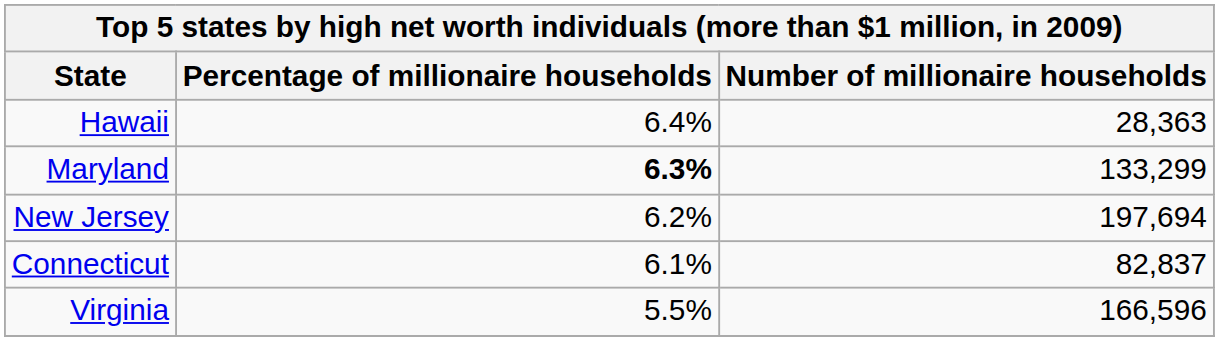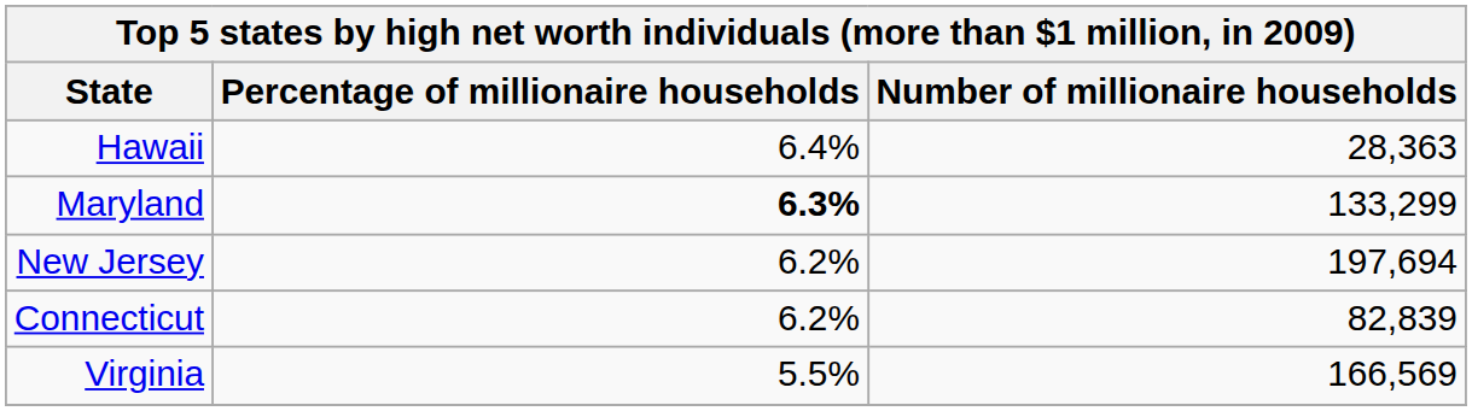 <table class="wikitable" style="text-align:right; margin-right:60px">
 <tr>
 <th colspan=3>Top 5 states by high net worth individuals (more than $1 million, in 2009)</th>
 </tr>
 <tr>
 <th>State</th>
 <th>Percentage of millionaire households</th>
 <th>Number of millionaire households</th>
 </tr>
 <tr>
 <td><a href='#'>Hawaii</a></td>
 <td>6.4%</td>
 <td>28,363</td>
 </tr>
 <tr>
 <td><a href='#'>Maryland</a></td>
 <td><strong>6.3%</strong></td>
 <td>133,299</td>
 </tr>
 <tr>
 <td><a href='#'>New Jersey</a></td>
 <td>6.2%</td>
 <td>197,694</td>
 </tr>
 <tr>
 <td><a href='#'>Connecticut</a></td>
-<td>6.1%</td>
-<td>82,837</td>
+<td>6.2%</td>
+<td>82,839</td>
 </tr>
 <tr>
 <td><a href='#'>Virginia</a></td>
 <td>5.5%</td>
-<td>166,596</td>
+<td>166,569</td>
 </tr>
 <tr>
 </tr>
 </table>
